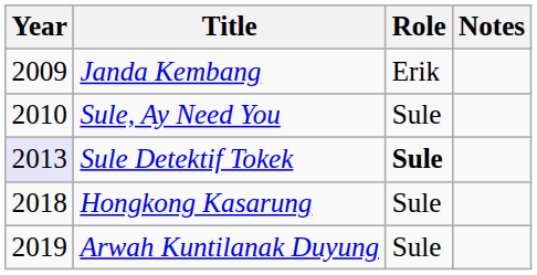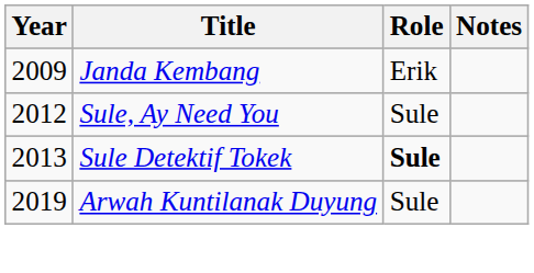 <table class="wikitable">
 <tr>
 <th>Year</th>
 <th>Title</th>
 <th>Role</th>
 <th>Notes</th>
 </tr>
 <tr>
 <td>2009</td>
 <td><em><a href='#'>Janda Kembang</a></em></td>
 <td>Erik</td>
 <td></td>
 </tr>
 <tr>
-<td>2010</td>
+<td>2012</td>
 <td><em><a href='#'>Sule, Ay Need You</a></em></td>
 <td>Sule</td>
 <td></td>
 </tr>
 <tr>
-<td style="background: lavender;">2013</td>
+<td>2013</td>
 <td><em><a href='#'>Sule Detektif Tokek</a></em></td>
 <td><strong>Sule</strong></td>
-<td></td>
-</tr>
-<tr>
-<td>2018</td>
-<td><em><a href='#'>Hongkong Kasarung</a></em></td>
-<td>Sule</td>
 <td></td>
 </tr>
 <tr>
 <td>2019</td>
 <td><em><a href='#'>Arwah Kuntilanak Duyung</a></em></td>
 <td>Sule</td>
 <td></td>
 </tr>
 </table>
